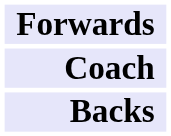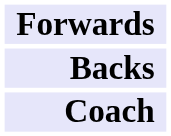 <table cellpadding="0" style="border:0;font-size:90%;">
 <tr>
 <td style="padding:0 5px; text-align:right;" bgcolor="lavender"><strong>Forwards</strong></td>
 <td style="text-align:left;"></td>
 </tr>
 <tr>
+<td style="padding:0 5px; text-align:right;" bgcolor="lavender"><strong>Backs</strong></td>
+<td style="text-align:left;"></td>
+</tr>
+<tr>
 <td style="padding:0 5px; text-align:right;" bgcolor="lavender"><strong>Coach</strong></td>
 <td style="text-align:left;"></td>
 </tr>
-<tr>
-<td style="padding:0 5px; text-align:right;" bgcolor="lavender"><strong>Backs</strong></td>
-<td style="text-align:left;"></td>
-</tr>
 </table>
